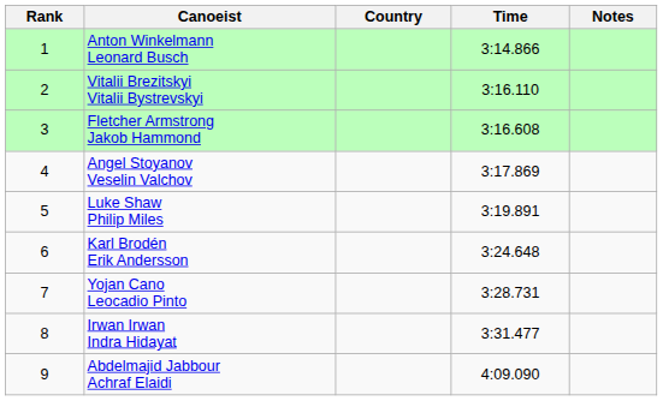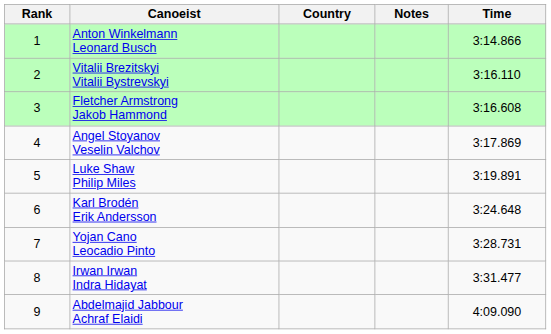 <table class="wikitable" style="text-align:center;width: 55%">
 <tr>
 <th>Rank</th>
 <th>Canoeist</th>
 <th>Country</th>
+<th>Notes</th>
 <th>Time</th>
-<th>Notes</th>
 </tr>
 <tr bgcolor=bbffbb>
 <td>1</td>
 <td align="left"><a href='#'>Anton Winkelmann</a><br><a href='#'>Leonard Busch</a></td>
 <td align="left"></td>
+<td></td>
 <td>3:14.866</td>
-<td></td>
 </tr>
 <tr bgcolor=bbffbb>
 <td>2</td>
 <td align="left"><a href='#'>Vitalii Brezitskyi</a><br><a href='#'>Vitalii Bystrevskyi</a></td>
 <td align="left"></td>
+<td></td>
 <td>3:16.110</td>
-<td></td>
 </tr>
 <tr bgcolor=bbffbb>
 <td>3</td>
 <td align="left"><a href='#'>Fletcher Armstrong</a><br><a href='#'>Jakob Hammond</a></td>
 <td align="left"></td>
+<td></td>
 <td>3:16.608</td>
-<td></td>
 </tr>
 <tr>
 <td>4</td>
 <td align="left"><a href='#'>Angel Stoyanov</a><br><a href='#'>Veselin Valchov</a></td>
 <td align="left"></td>
+<td></td>
 <td>3:17.869</td>
-<td></td>
 </tr>
 <tr>
 <td>5</td>
 <td align="left"><a href='#'>Luke Shaw</a><br><a href='#'>Philip Miles</a></td>
 <td align="left"></td>
+<td></td>
 <td>3:19.891</td>
-<td></td>
 </tr>
 <tr>
 <td>6</td>
 <td align="left"><a href='#'>Karl Brodén</a><br><a href='#'>Erik Andersson</a></td>
 <td align="left"></td>
+<td></td>
 <td>3:24.648</td>
-<td></td>
 </tr>
 <tr>
 <td>7</td>
 <td align="left"><a href='#'>Yojan Cano</a><br><a href='#'>Leocadio Pinto</a></td>
 <td align="left"></td>
+<td></td>
 <td>3:28.731</td>
-<td></td>
 </tr>
 <tr>
 <td>8</td>
 <td align="left"><a href='#'>Irwan Irwan</a><br><a href='#'>Indra Hidayat</a></td>
 <td align="left"></td>
+<td></td>
 <td>3:31.477</td>
-<td></td>
 </tr>
 <tr>
 <td>9</td>
 <td align="left"><a href='#'>Abdelmajid Jabbour</a><br><a href='#'>Achraf Elaidi</a></td>
 <td align="left"></td>
+<td></td>
 <td>4:09.090</td>
-<td></td>
 </tr>
 </table>
